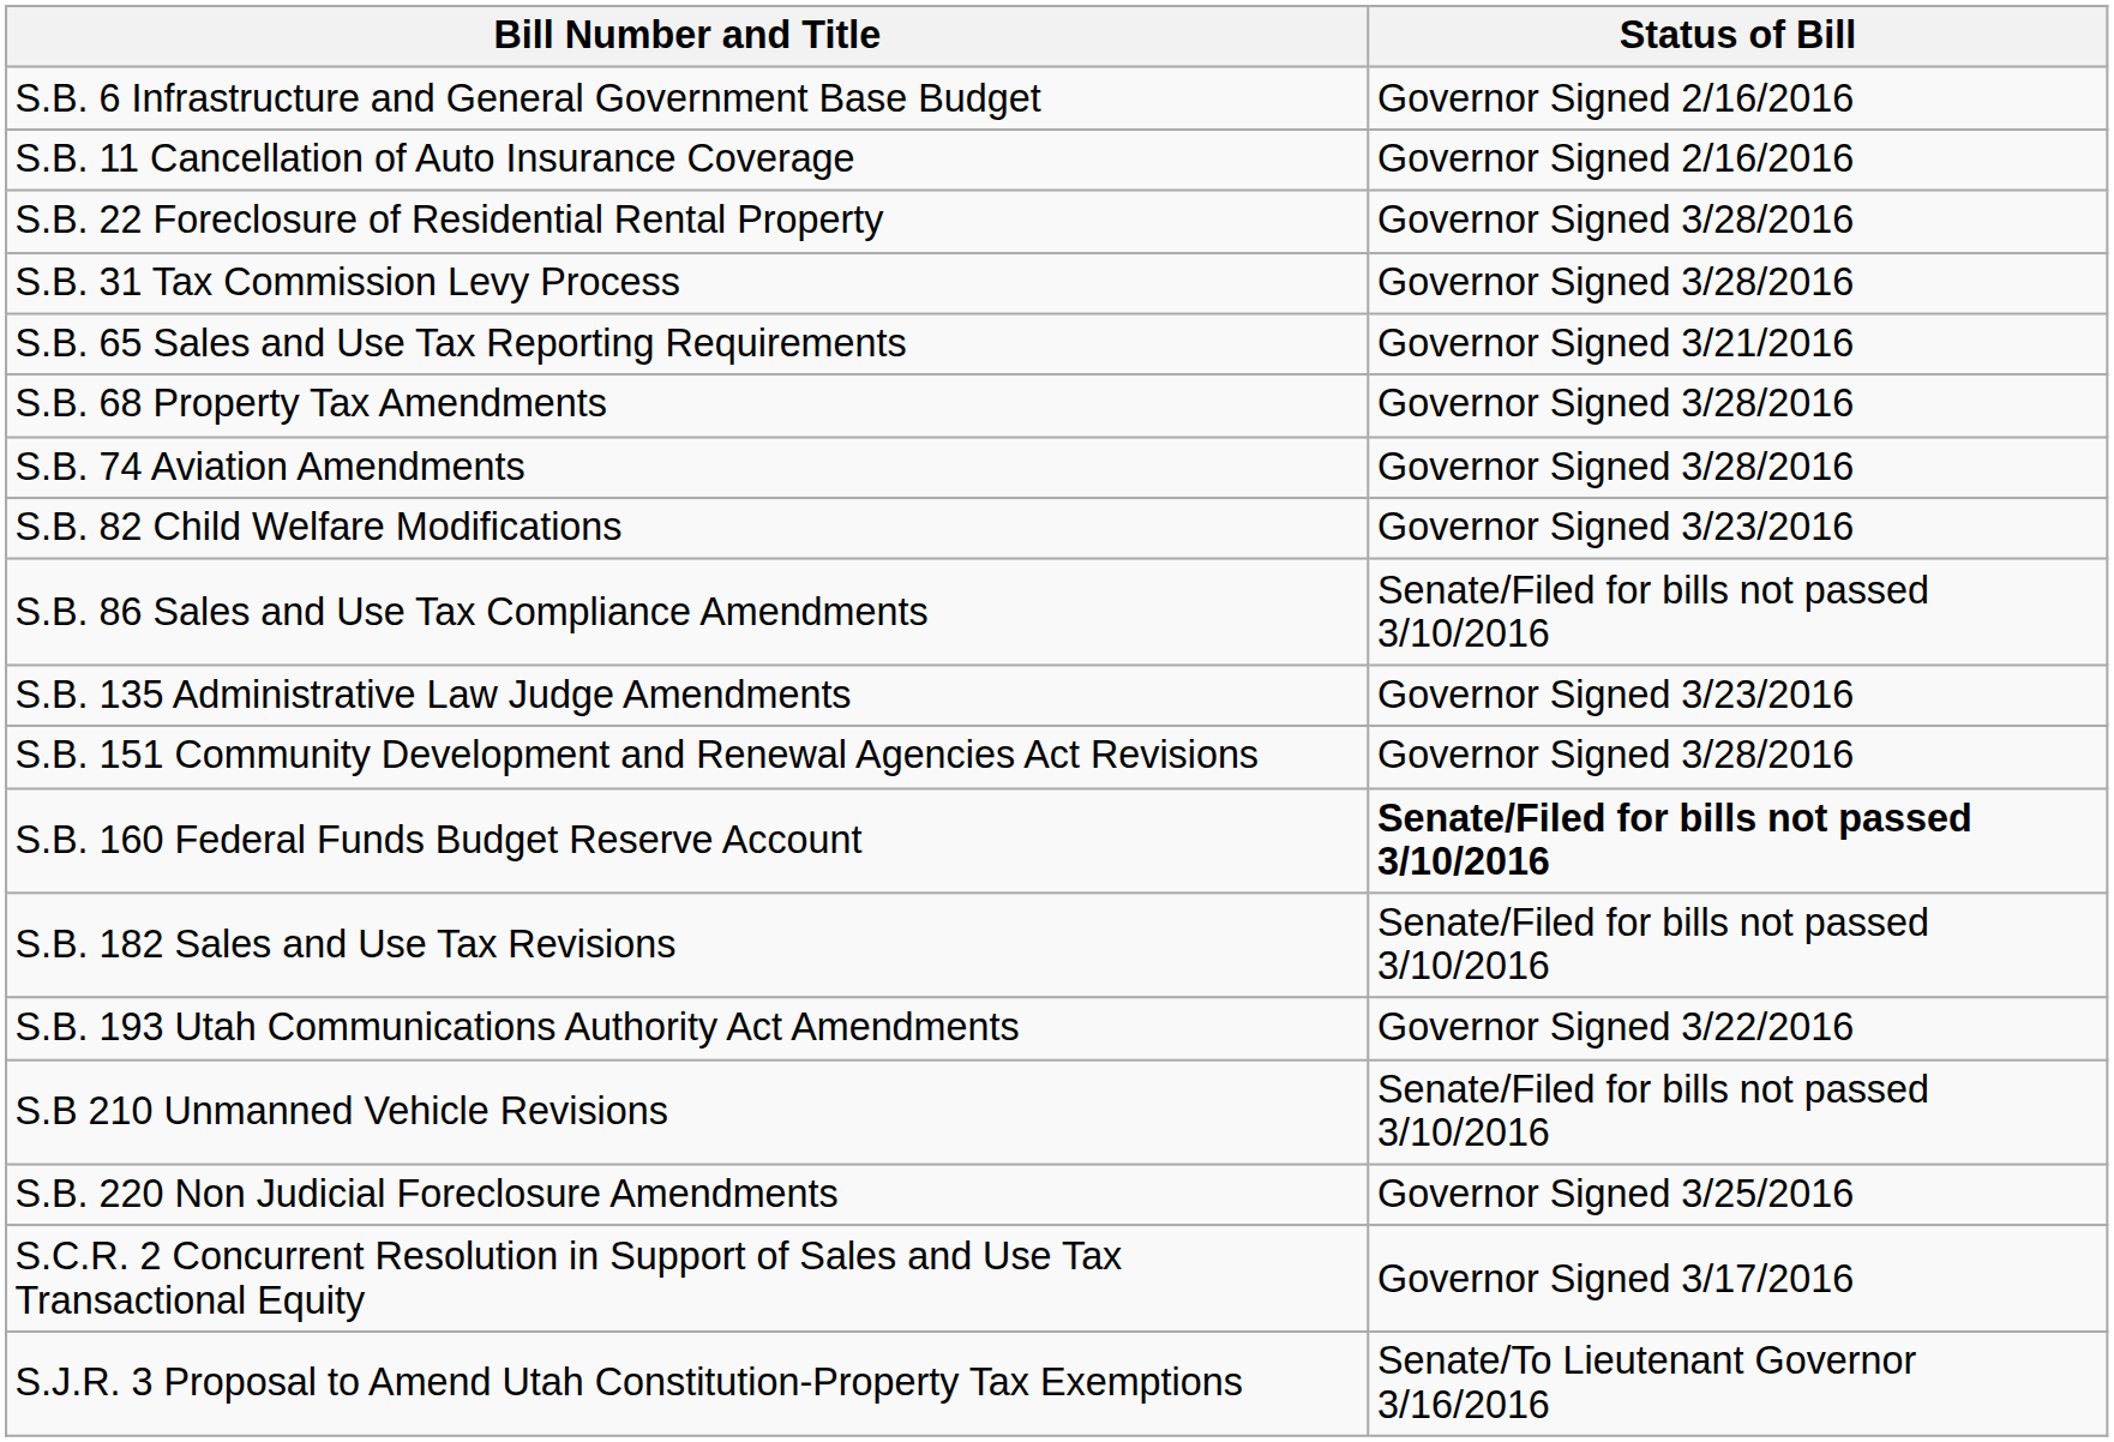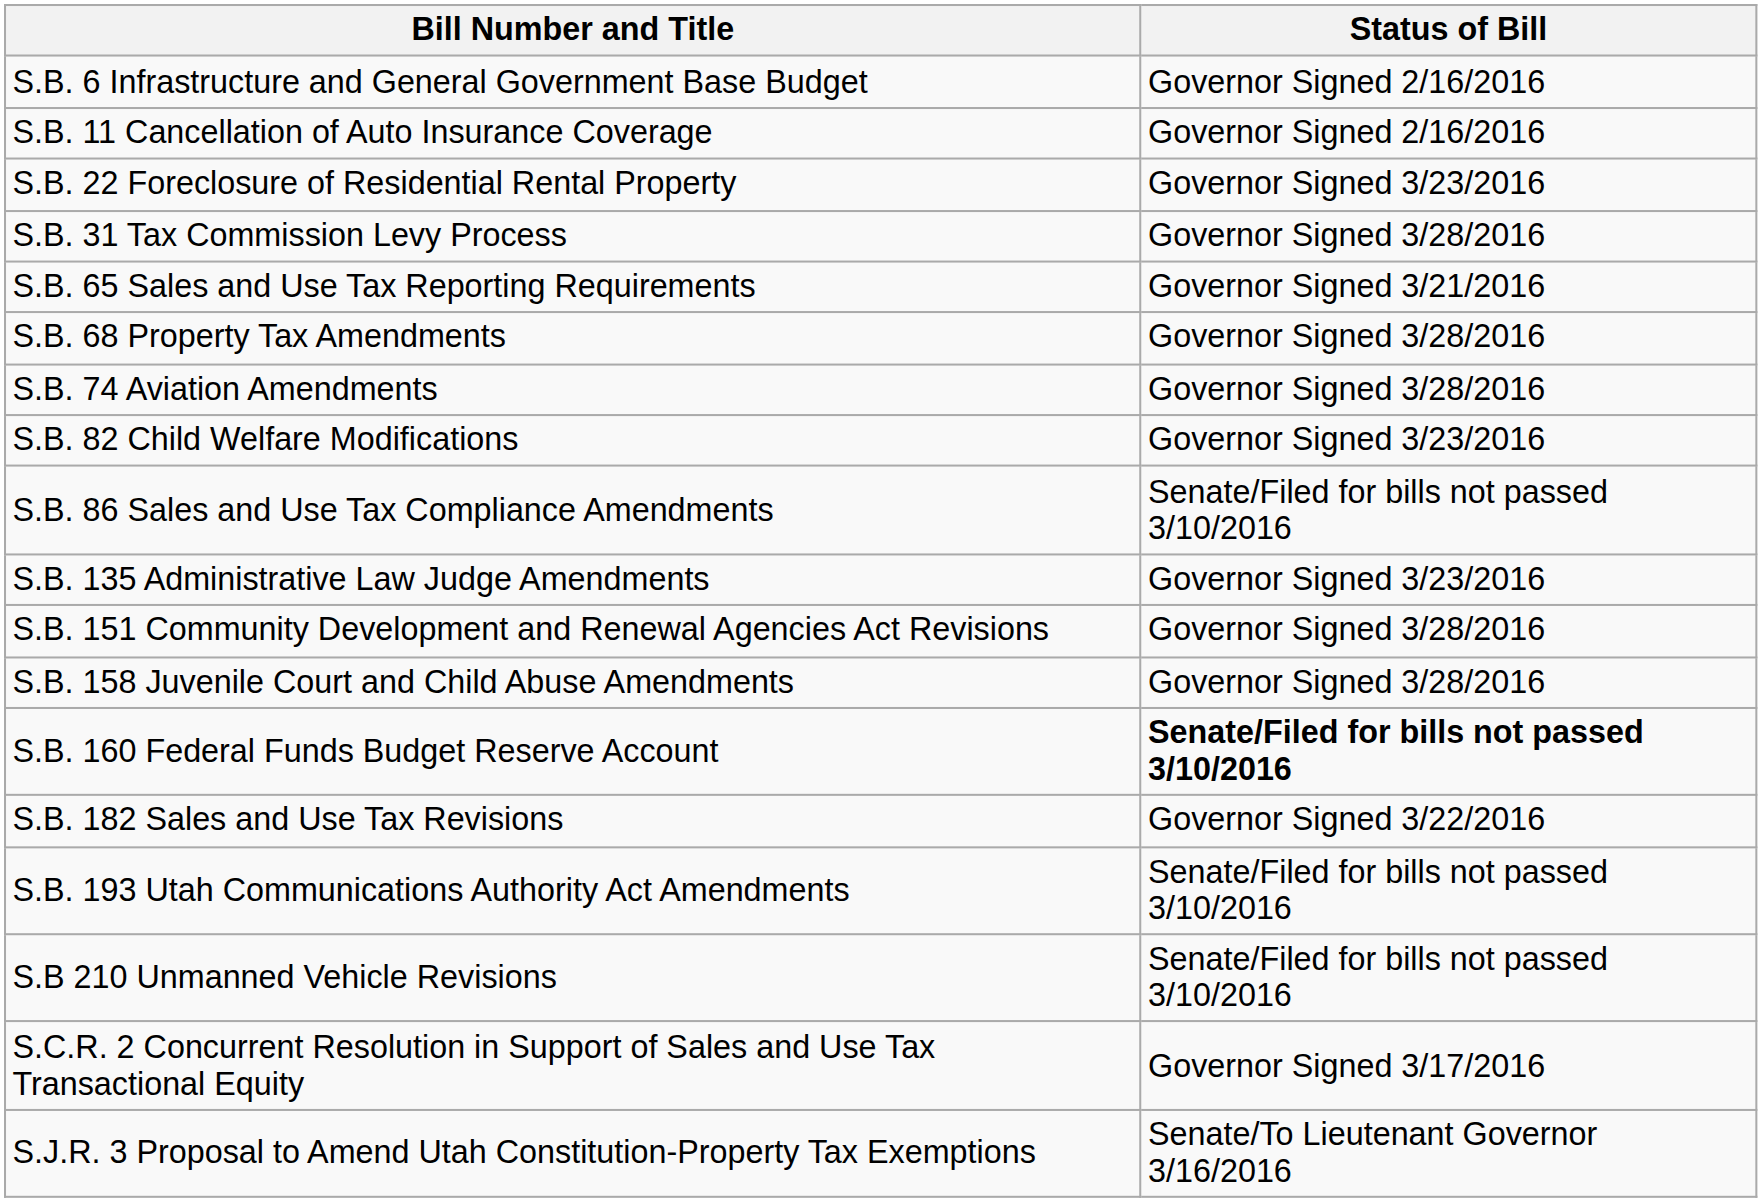 <table class="wikitable">
 <tr>
 <th>Bill Number and Title</th>
 <th>Status of Bill</th>
 </tr>
 <tr>
 <td>S.B. 6 Infrastructure and General Government Base Budget</td>
 <td>Governor Signed 2/16/2016</td>
 </tr>
 <tr>
 <td>S.B. 11 Cancellation of Auto Insurance Coverage</td>
 <td>Governor Signed 2/16/2016</td>
 </tr>
 <tr>
 <td>S.B. 22 Foreclosure of Residential Rental Property</td>
-<td>Governor Signed 3/28/2016</td>
+<td>Governor Signed 3/23/2016</td>
 </tr>
 <tr>
 <td>S.B. 31 Tax Commission Levy Process</td>
 <td>Governor Signed 3/28/2016</td>
 </tr>
 <tr>
 <td>S.B. 65 Sales and Use Tax Reporting Requirements</td>
 <td>Governor Signed 3/21/2016</td>
 </tr>
 <tr>
 <td>S.B. 68 Property Tax Amendments</td>
 <td>Governor Signed 3/28/2016</td>
 </tr>
 <tr>
 <td>S.B. 74 Aviation Amendments</td>
 <td>Governor Signed 3/28/2016</td>
 </tr>
 <tr>
 <td>S.B. 82 Child Welfare Modifications</td>
 <td>Governor Signed 3/23/2016</td>
 </tr>
 <tr>
 <td>S.B. 86 Sales and Use Tax Compliance Amendments</td>
 <td>Senate/Filed for bills not passed 3/10/2016</td>
 </tr>
 <tr>
 <td>S.B. 135 Administrative Law Judge Amendments</td>
 <td>Governor Signed 3/23/2016</td>
 </tr>
 <tr>
 <td>S.B. 151 Community Development and Renewal Agencies Act Revisions</td>
 <td>Governor Signed 3/28/2016</td>
 </tr>
 <tr>
+<td>S.B. 158 Juvenile Court and Child Abuse Amendments</td>
+<td>Governor Signed 3/28/2016</td>
+</tr>
+<tr>
 <td>S.B. 160 Federal Funds Budget Reserve Account</td>
 <td><strong>Senate/Filed for bills not passed 3/10/2016</strong></td>
 </tr>
 <tr>
 <td>S.B. 182 Sales and Use Tax Revisions</td>
-<td>Senate/Filed for bills not passed 3/10/2016</td>
+<td>Governor Signed 3/22/2016</td>
 </tr>
 <tr>
 <td>S.B. 193 Utah Communications Authority Act Amendments</td>
-<td>Governor Signed 3/22/2016</td>
+<td>Senate/Filed for bills not passed 3/10/2016</td>
 </tr>
 <tr>
 <td>S.B 210 Unmanned Vehicle Revisions</td>
 <td>Senate/Filed for bills not passed 3/10/2016</td>
-</tr>
-<tr>
-<td>S.B. 220 Non Judicial Foreclosure Amendments</td>
-<td>Governor Signed 3/25/2016</td>
 </tr>
 <tr>
 <td>S.C.R. 2 Concurrent Resolution in Support of Sales and Use Tax Transactional Equity</td>
 <td>Governor Signed 3/17/2016</td>
 </tr>
 <tr>
 <td>S.J.R. 3 Proposal to Amend Utah Constitution-Property Tax Exemptions</td>
 <td>Senate/To Lieutenant Governor 3/16/2016</td>
 </tr>
 </table>
